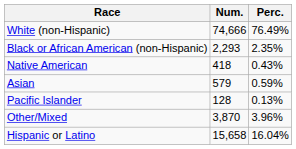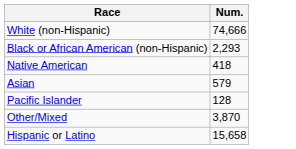 <table class="wikitable">
 <tr>
 <th>Race</th>
 <th>Num.</th>
-<th>Perc.</th>
 </tr>
 <tr>
 <td><a href='#'>White</a> (non-Hispanic)</td>
 <td>74,666</td>
-<td>76.49%</td>
 </tr>
 <tr>
 <td><a href='#'>Black or African American</a> (non-Hispanic)</td>
 <td>2,293</td>
-<td>2.35%</td>
 </tr>
 <tr>
 <td><a href='#'>Native American</a></td>
 <td>418</td>
-<td>0.43%</td>
 </tr>
 <tr>
 <td><a href='#'>Asian</a></td>
 <td>579</td>
-<td>0.59%</td>
 </tr>
 <tr>
 <td><a href='#'>Pacific Islander</a></td>
 <td>128</td>
-<td>0.13%</td>
 </tr>
 <tr>
 <td><a href='#'>Other/Mixed</a></td>
 <td>3,870</td>
-<td>3.96%</td>
 </tr>
 <tr>
 <td><a href='#'>Hispanic</a> or <a href='#'>Latino</a></td>
 <td>15,658</td>
-<td>16.04%</td>
 </tr>
 </table>
